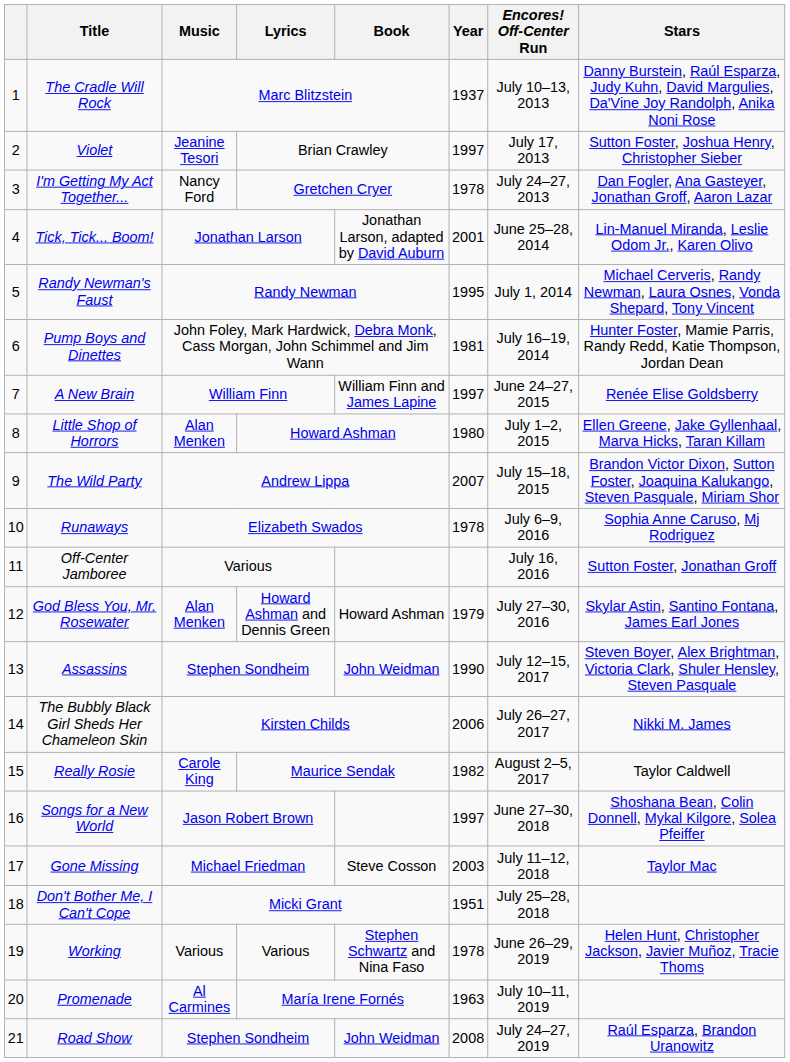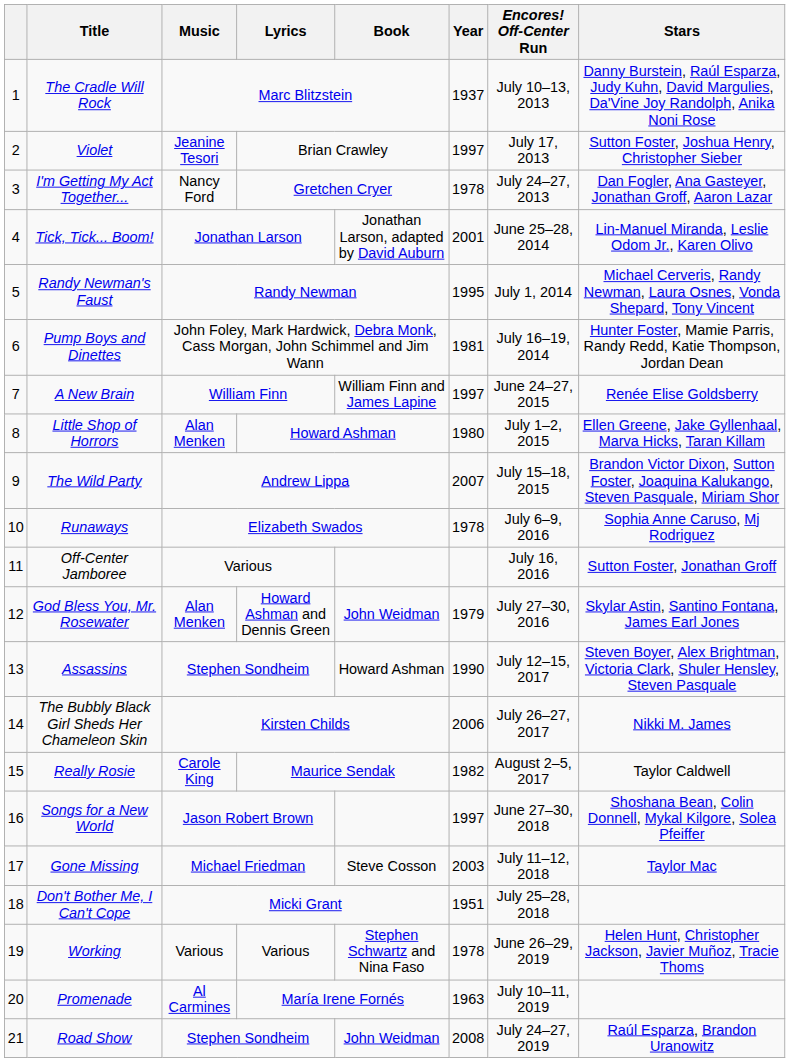 <table class="wikitable sortable" style="text-align: center">
 <tr>
 <th></th>
 <th>Title</th>
 <th>Music</th>
 <th>Lyrics</th>
 <th>Book</th>
 <th>Year</th>
 <th><em>Encores! Off-Center</em> Run</th>
 <th>Stars</th>
 </tr>
 <tr>
 <td>1</td>
 <td><em><a href='#'>The Cradle Will Rock</a></em></td>
 <td colspan=3><a href='#'>Marc Blitzstein</a></td>
 <td>1937</td>
 <td>July 10–13, 2013</td>
 <td><a href='#'>Danny Burstein</a>, <a href='#'>Raúl Esparza</a>, <a href='#'>Judy Kuhn</a>, <a href='#'>David Margulies</a>, <a href='#'>Da'Vine Joy Randolph</a>, <a href='#'>Anika Noni Rose</a></td>
 </tr>
 <tr>
 <td>2</td>
 <td><em><a href='#'>Violet</a></em></td>
 <td><a href='#'>Jeanine Tesori</a></td>
 <td colspan=2>Brian Crawley</td>
 <td>1997</td>
 <td>July 17, 2013</td>
 <td><a href='#'>Sutton Foster</a>, <a href='#'>Joshua Henry</a>, <a href='#'>Christopher Sieber</a></td>
 </tr>
 <tr>
 <td>3</td>
 <td><em><a href='#'>I'm Getting My Act Together...</a></em></td>
 <td>Nancy Ford</td>
 <td colspan=2><a href='#'>Gretchen Cryer</a></td>
 <td>1978</td>
 <td>July 24–27, 2013</td>
 <td><a href='#'>Dan Fogler</a>, <a href='#'>Ana Gasteyer</a>, <a href='#'>Jonathan Groff</a>, <a href='#'>Aaron Lazar</a></td>
 </tr>
 <tr>
 <td>4</td>
 <td><em><a href='#'>Tick, Tick... Boom!</a></em></td>
 <td colspan=2><a href='#'>Jonathan Larson</a></td>
 <td>Jonathan Larson, adapted by <a href='#'>David Auburn</a></td>
 <td>2001</td>
 <td>June 25–28, 2014</td>
 <td><a href='#'>Lin-Manuel Miranda</a>, <a href='#'>Leslie Odom Jr.</a>, <a href='#'>Karen Olivo</a></td>
 </tr>
 <tr>
 <td>5</td>
 <td><em><a href='#'>Randy Newman's Faust</a></em></td>
 <td colspan=3><a href='#'>Randy Newman</a></td>
 <td>1995</td>
 <td>July 1, 2014</td>
 <td><a href='#'>Michael Cerveris</a>, <a href='#'>Randy Newman</a>, <a href='#'>Laura Osnes</a>, <a href='#'>Vonda Shepard</a>, <a href='#'>Tony Vincent</a></td>
 </tr>
 <tr>
 <td>6</td>
 <td><em><a href='#'>Pump Boys and Dinettes</a></em></td>
 <td colspan=3>John Foley, Mark Hardwick, <a href='#'>Debra Monk</a>, Cass Morgan, John Schimmel and Jim Wann</td>
 <td>1981</td>
 <td>July 16–19, 2014</td>
 <td><a href='#'>Hunter Foster</a>, Mamie Parris, Randy Redd, Katie Thompson, Jordan Dean</td>
 </tr>
 <tr>
 <td>7</td>
 <td><em><a href='#'>A New Brain</a></em></td>
 <td colspan=2><a href='#'>William Finn</a></td>
 <td>William Finn and <a href='#'>James Lapine</a></td>
 <td>1997</td>
 <td>June 24–27, 2015</td>
 <td><a href='#'>Renée Elise Goldsberry</a></td>
 </tr>
 <tr>
 <td>8</td>
 <td><em><a href='#'>Little Shop of Horrors</a></em></td>
 <td><a href='#'>Alan Menken</a></td>
 <td colspan=2><a href='#'>Howard Ashman</a></td>
 <td>1980</td>
 <td>July 1–2, 2015</td>
 <td><a href='#'>Ellen Greene</a>, <a href='#'>Jake Gyllenhaal</a>, <a href='#'>Marva Hicks</a>, <a href='#'>Taran Killam</a></td>
 </tr>
 <tr>
 <td>9</td>
 <td><em><a href='#'>The Wild Party</a></em></td>
 <td colspan=3><a href='#'>Andrew Lippa</a></td>
 <td>2007</td>
 <td>July 15–18, 2015</td>
 <td><a href='#'>Brandon Victor Dixon</a>, <a href='#'>Sutton Foster</a>, <a href='#'>Joaquina Kalukango</a>, <a href='#'>Steven Pasquale</a>, <a href='#'>Miriam Shor</a></td>
 </tr>
 <tr>
 <td>10</td>
 <td><em><a href='#'>Runaways</a></em></td>
 <td colspan=3><a href='#'>Elizabeth Swados</a></td>
 <td>1978</td>
 <td>July 6–9, 2016</td>
 <td><a href='#'>Sophia Anne Caruso</a>, <a href='#'>Mj Rodriguez</a></td>
 </tr>
 <tr>
 <td>11</td>
 <td><em>Off-Center Jamboree</em></td>
 <td colspan=2>Various</td>
 <td></td>
 <td></td>
 <td>July 16, 2016</td>
 <td><a href='#'>Sutton Foster</a>, <a href='#'>Jonathan Groff</a></td>
 </tr>
 <tr>
 <td>12</td>
 <td><em><a href='#'>God Bless You, Mr. Rosewater</a></em></td>
 <td><a href='#'>Alan Menken</a></td>
 <td><a href='#'>Howard Ashman</a> and Dennis Green</td>
-<td>Howard Ashman</td>
+<td><a href='#'>John Weidman</a></td>
 <td>1979</td>
 <td>July 27–30, 2016</td>
 <td><a href='#'>Skylar Astin</a>, <a href='#'>Santino Fontana</a>, <a href='#'>James Earl Jones</a></td>
 </tr>
 <tr>
 <td>13</td>
 <td><em><a href='#'>Assassins</a></em></td>
 <td colspan=2><a href='#'>Stephen Sondheim</a></td>
-<td><a href='#'>John Weidman</a></td>
+<td>Howard Ashman</td>
 <td>1990</td>
 <td>July 12–15, 2017</td>
 <td><a href='#'>Steven Boyer</a>, <a href='#'>Alex Brightman</a>, <a href='#'>Victoria Clark</a>, <a href='#'>Shuler Hensley</a>, <a href='#'>Steven Pasquale</a></td>
 </tr>
 <tr>
 <td>14</td>
 <td><em>The Bubbly Black Girl Sheds Her Chameleon Skin</em></td>
 <td colspan=3><a href='#'>Kirsten Childs</a></td>
 <td>2006</td>
 <td>July 26–27, 2017</td>
 <td><a href='#'>Nikki M. James</a></td>
 </tr>
 <tr>
 <td>15</td>
 <td><em><a href='#'>Really Rosie</a></em></td>
 <td><a href='#'>Carole King</a></td>
 <td colspan=2><a href='#'>Maurice Sendak</a></td>
 <td>1982</td>
 <td>August 2–5, 2017</td>
 <td>Taylor Caldwell</td>
 </tr>
 <tr>
 <td>16</td>
 <td><em><a href='#'>Songs for a New World</a></em></td>
 <td colspan=2><a href='#'>Jason Robert Brown</a></td>
 <td></td>
 <td>1997</td>
 <td>June 27–30, 2018</td>
 <td><a href='#'>Shoshana Bean</a>, <a href='#'>Colin Donnell</a>, <a href='#'>Mykal Kilgore</a>, <a href='#'>Solea Pfeiffer</a></td>
 </tr>
 <tr>
 <td>17</td>
 <td><em><a href='#'>Gone Missing</a></em></td>
 <td colspan=2><a href='#'>Michael Friedman</a></td>
 <td>Steve Cosson</td>
 <td>2003</td>
 <td>July 11–12, 2018</td>
 <td><a href='#'>Taylor Mac</a></td>
 </tr>
 <tr>
 <td>18</td>
 <td><em><a href='#'>Don't Bother Me, I Can't Cope</a></em></td>
 <td colspan=3><a href='#'>Micki Grant</a></td>
 <td>1951</td>
 <td>July 25–28, 2018</td>
 <td></td>
 </tr>
 <tr>
 <td>19</td>
 <td><em><a href='#'>Working</a></em></td>
 <td>Various</td>
 <td>Various</td>
 <td><a href='#'>Stephen Schwartz</a> and Nina Faso</td>
 <td>1978</td>
 <td>June 26–29, 2019</td>
 <td><a href='#'>Helen Hunt</a>, <a href='#'>Christopher Jackson</a>, <a href='#'>Javier Muñoz</a>, <a href='#'>Tracie Thoms</a></td>
 </tr>
 <tr>
 <td>20</td>
 <td><em><a href='#'>Promenade</a></em></td>
 <td><a href='#'>Al Carmines</a></td>
 <td colspan=2><a href='#'>María Irene Fornés</a></td>
 <td>1963</td>
 <td>July 10–11, 2019</td>
 <td></td>
 </tr>
 <tr>
 <td>21</td>
 <td><em><a href='#'>Road Show</a></em></td>
 <td colspan=2><a href='#'>Stephen Sondheim</a></td>
 <td><a href='#'>John Weidman</a></td>
 <td>2008</td>
 <td>July 24–27, 2019</td>
 <td><a href='#'>Raúl Esparza</a>, <a href='#'>Brandon Uranowitz</a></td>
 </tr>
 </table>
